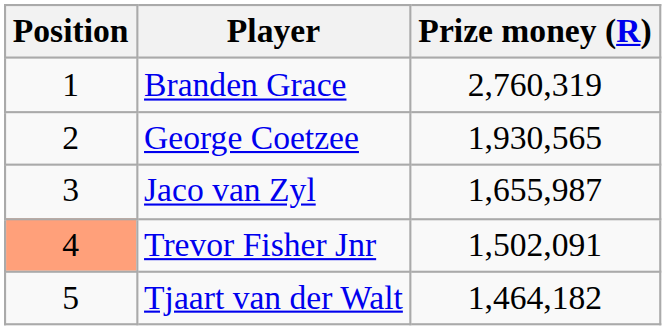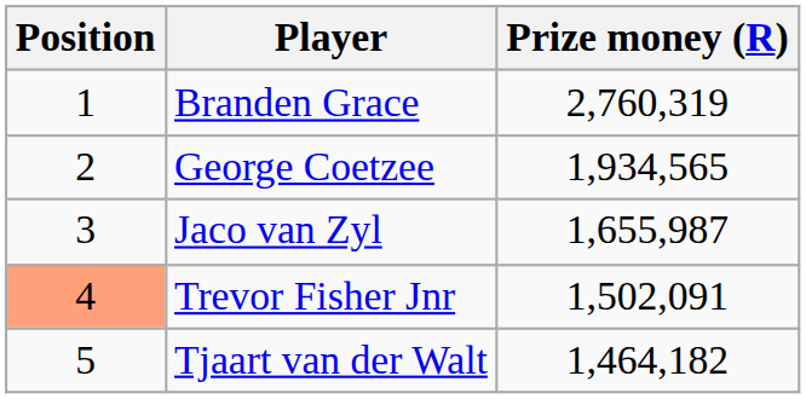 <table class="wikitable">
 <tr>
 <th>Position</th>
 <th>Player</th>
 <th>Prize money (<a href='#'>R</a>)</th>
 </tr>
 <tr>
 <td align=center>1</td>
 <td> <a href='#'>Branden Grace</a></td>
 <td align=center>2,760,319</td>
 </tr>
 <tr>
 <td align=center>2</td>
 <td> <a href='#'>George Coetzee</a></td>
-<td align=center>1,930,565</td>
+<td align=center>1,934,565</td>
 </tr>
 <tr>
 <td align=center>3</td>
 <td> <a href='#'>Jaco van Zyl</a></td>
 <td align=center>1,655,987</td>
 </tr>
 <tr>
 <td align=center style="background: lightsalmon;">4</td>
 <td> <a href='#'>Trevor Fisher Jnr</a></td>
 <td align=center>1,502,091</td>
 </tr>
 <tr>
 <td align=center>5</td>
 <td> <a href='#'>Tjaart van der Walt</a></td>
 <td align=center>1,464,182</td>
 </tr>
 </table>
